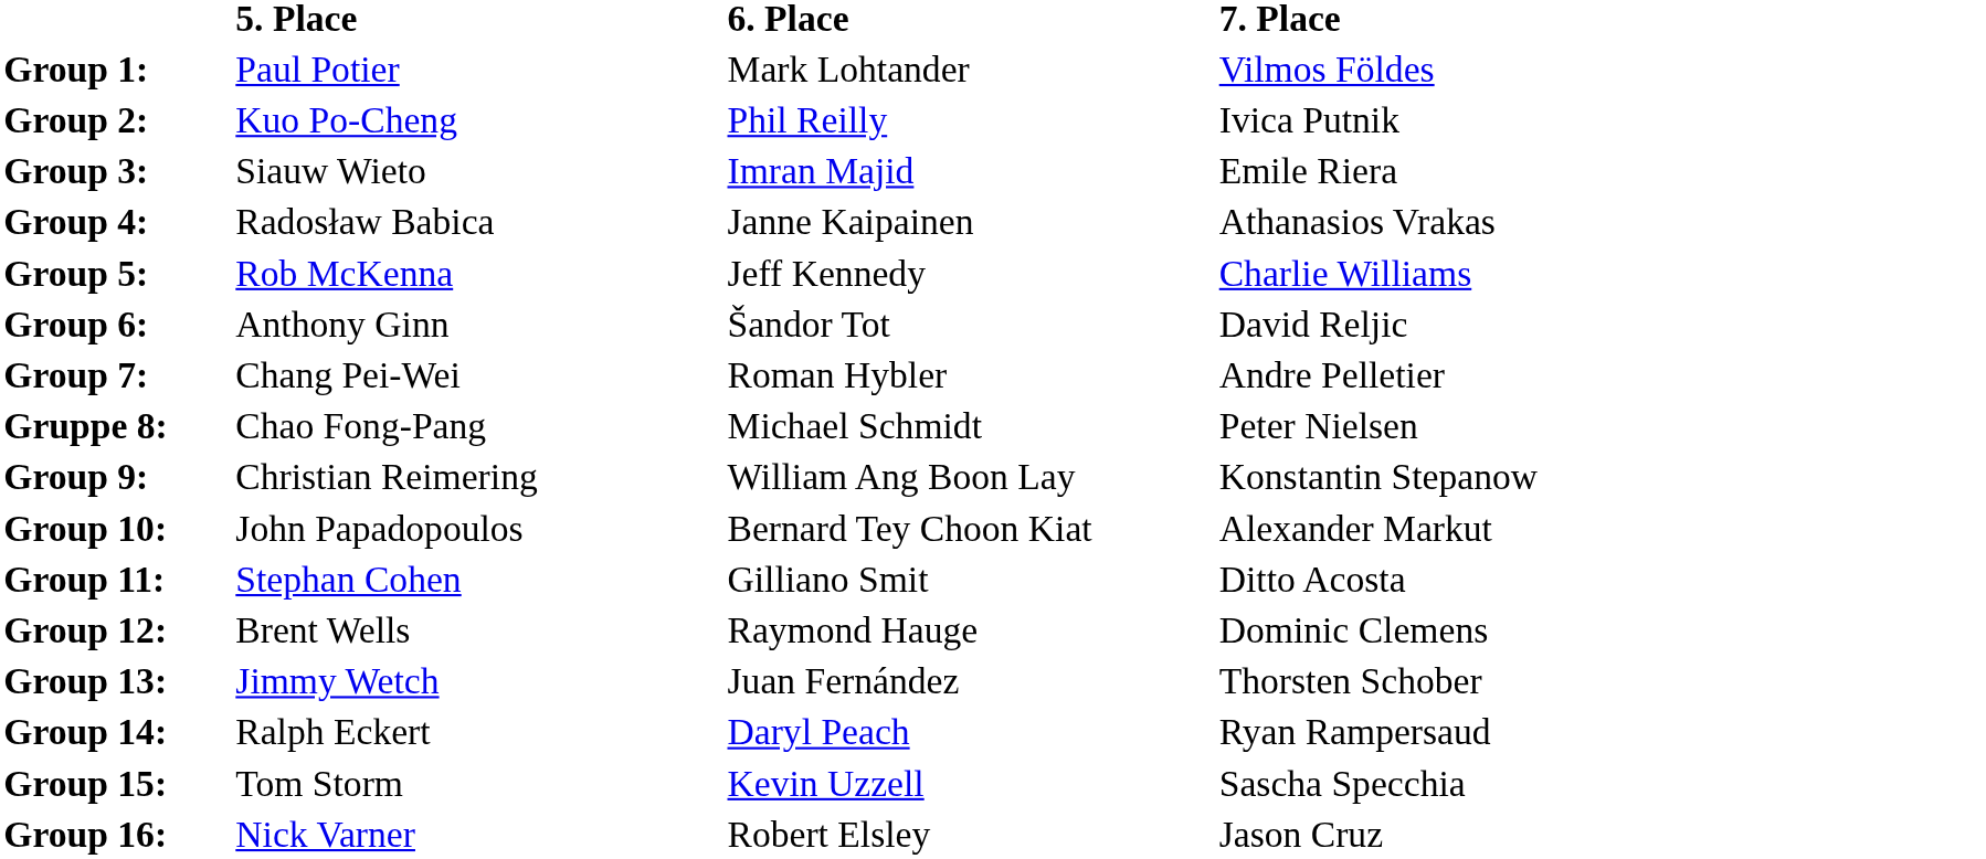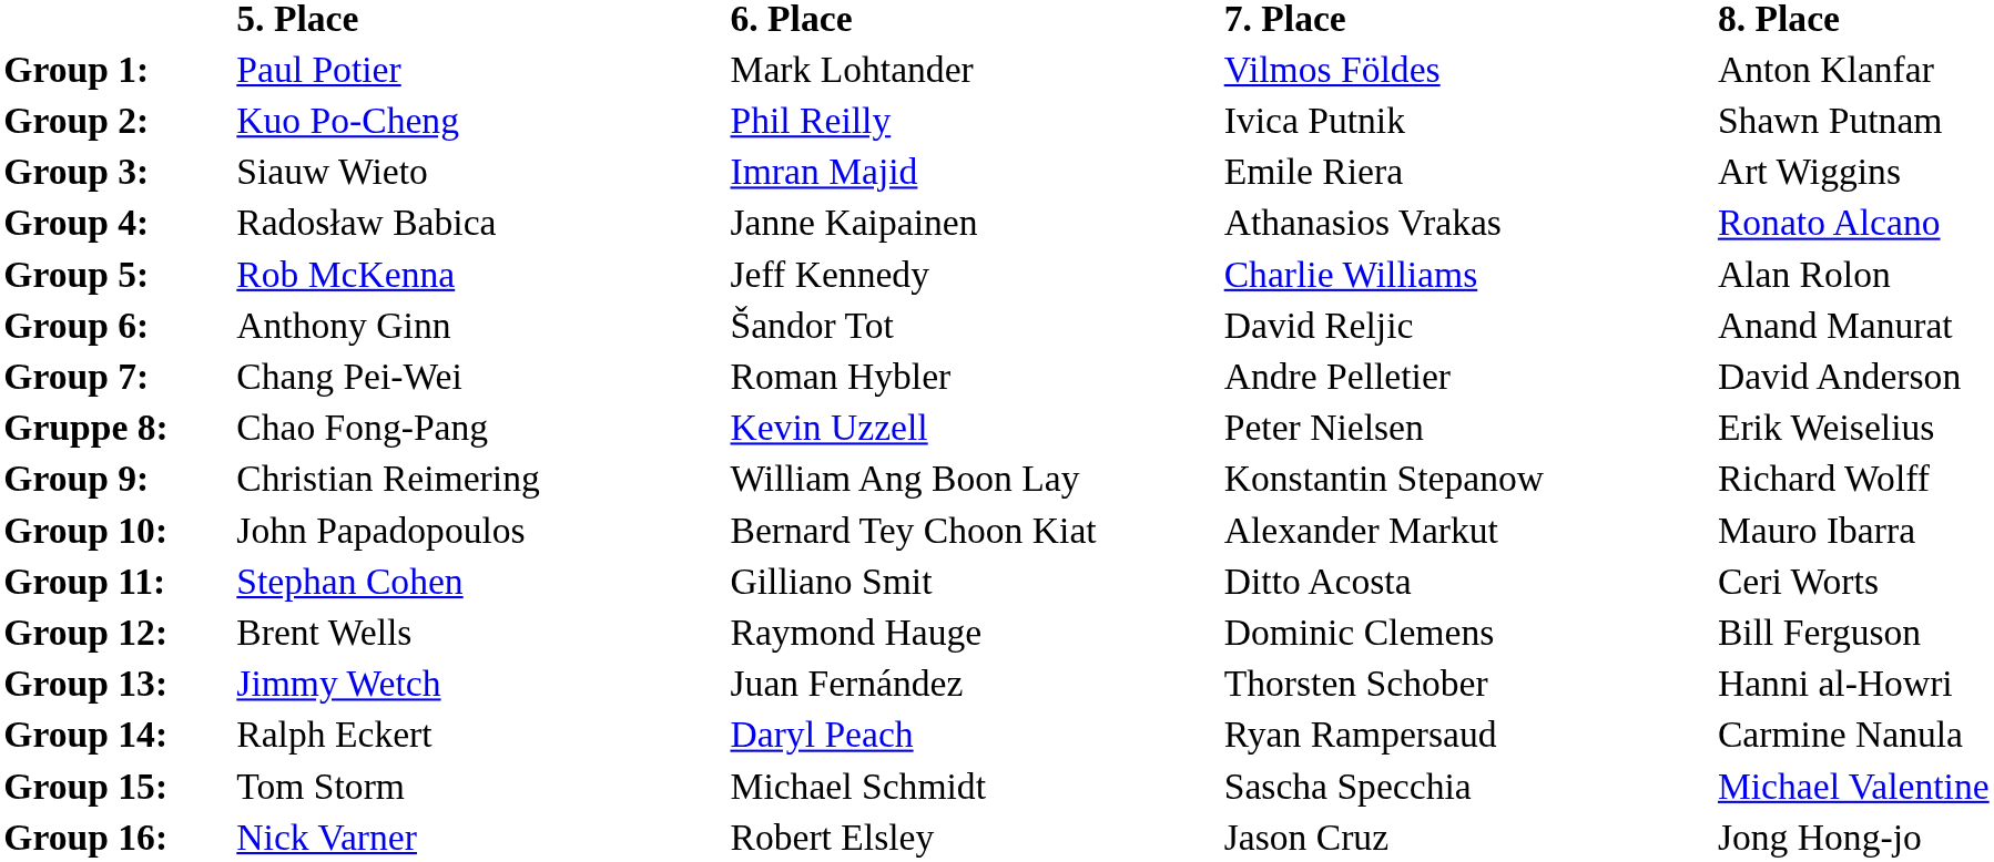 <table>
 <tr>
 <th style="width:6em"></th>
 <th style="width:13em; text-align:left;">5. Place</th>
 <th style="width:13em; text-align:left;">6. Place</th>
 <th style="width:13em; text-align:left;">7. Place</th>
+<th style="width:13em; text-align:left;">8. Place</th>
 </tr>
 <tr>
 <td><strong>Group 1:</strong></td>
 <td> <a href='#'>Paul Potier</a></td>
 <td> Mark Lohtander</td>
 <td> <a href='#'>Vilmos Földes</a></td>
+<td> Anton Klanfar</td>
 </tr>
 <tr>
 <td><strong>Group 2:</strong></td>
 <td> <a href='#'>Kuo Po-Cheng</a></td>
 <td> <a href='#'>Phil Reilly</a></td>
 <td> Ivica Putnik</td>
+<td> Shawn Putnam</td>
 </tr>
 <tr>
 <td><strong>Group 3:</strong></td>
 <td> Siauw Wieto</td>
 <td> <a href='#'>Imran Majid</a></td>
 <td> Emile Riera</td>
+<td> Art Wiggins</td>
 </tr>
 <tr>
 <td><strong>Group 4:</strong></td>
 <td> Radosław Babica</td>
 <td> Janne Kaipainen</td>
 <td> Athanasios Vrakas</td>
+<td> <a href='#'>Ronato Alcano</a></td>
 </tr>
 <tr>
 <td><strong>Group 5:</strong></td>
 <td> <a href='#'>Rob McKenna</a></td>
 <td> Jeff Kennedy</td>
 <td> <a href='#'>Charlie Williams</a></td>
+<td> Alan Rolon</td>
 </tr>
 <tr>
 <td><strong>Group 6:</strong></td>
 <td> Anthony Ginn</td>
 <td> Šandor Tot</td>
 <td> David Reljic</td>
+<td> Anand Manurat</td>
 </tr>
 <tr>
 <td><strong>Group 7:</strong></td>
 <td> Chang Pei-Wei</td>
 <td> Roman Hybler</td>
 <td> Andre Pelletier</td>
+<td> David Anderson</td>
 </tr>
 <tr>
 <td><strong>Gruppe 8:</strong></td>
 <td> Chao Fong-Pang</td>
-<td> Michael Schmidt</td>
+<td> <a href='#'>Kevin Uzzell</a></td>
 <td> Peter Nielsen</td>
+<td> Erik Weiselius</td>
 </tr>
 <tr>
 <td><strong>Group 9:</strong></td>
 <td> Christian Reimering</td>
 <td> William Ang Boon Lay</td>
 <td> Konstantin Stepanow</td>
+<td> Richard Wolff</td>
 </tr>
 <tr>
 <td><strong>Group 10:</strong></td>
 <td> John Papadopoulos</td>
 <td> Bernard Tey Choon Kiat</td>
 <td> Alexander Markut</td>
+<td> Mauro Ibarra</td>
 </tr>
 <tr>
 <td><strong>Group 11:</strong></td>
 <td> <a href='#'>Stephan Cohen</a></td>
 <td> Gilliano Smit</td>
 <td> Ditto Acosta</td>
+<td> Ceri Worts</td>
 </tr>
 <tr>
 <td><strong>Group 12:</strong></td>
 <td> Brent Wells</td>
 <td> Raymond Hauge</td>
 <td> Dominic Clemens</td>
+<td> Bill Ferguson</td>
 </tr>
 <tr>
 <td><strong>Group 13:</strong></td>
 <td> <a href='#'>Jimmy Wetch</a></td>
 <td> Juan Fernández</td>
 <td> Thorsten Schober</td>
+<td> Hanni al-Howri</td>
 </tr>
 <tr>
 <td><strong>Group 14:</strong></td>
 <td> Ralph Eckert</td>
 <td> <a href='#'>Daryl Peach</a></td>
 <td> Ryan Rampersaud</td>
+<td> Carmine Nanula</td>
 </tr>
 <tr>
 <td><strong>Group 15:</strong></td>
 <td> Tom Storm</td>
-<td> <a href='#'>Kevin Uzzell</a></td>
+<td> Michael Schmidt</td>
 <td> Sascha Specchia</td>
+<td> <a href='#'>Michael Valentine</a></td>
 </tr>
 <tr>
 <td><strong>Group 16:</strong></td>
 <td> <a href='#'>Nick Varner</a></td>
 <td> Robert Elsley</td>
 <td> Jason Cruz</td>
+<td> Jong Hong-jo</td>
 </tr>
 </table>
